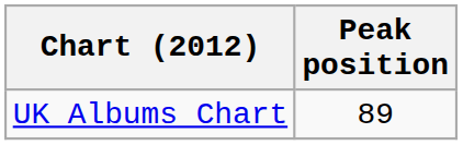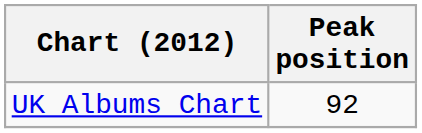 <table class="wikitable sortable">
 <tr>
 <th scope="col">Chart (2012)</th>
 <th scope="col">Peak<br>position</th>
 </tr>
 <tr>
 <td><a href='#'>UK Albums Chart</a></td>
-<td style="text-align:center;">89</td>
+<td style="text-align:center;">92</td>
 </tr>
 <tr>
 </tr>
 </table>
